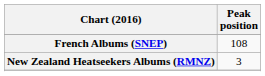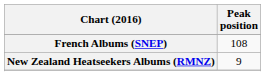 <table class="wikitable sortable plainrowheaders" style="text-align:center">
 <tr>
 <th scope="col">Chart (2016)</th>
 <th scope="col">Peak<br> position</th>
 </tr>
 <tr>
 </tr>
 <tr>
 <th scope="row">French Albums (<a href='#'>SNEP</a>)</th>
 <td>108</td>
 </tr>
 <tr>
 <th scope="row">New Zealand Heatseekers Albums (<a href='#'>RMNZ</a>)</th>
-<td>3</td>
+<td>9</td>
 </tr>
 <tr>
 </tr>
 <tr>
 </tr>
 </table>
